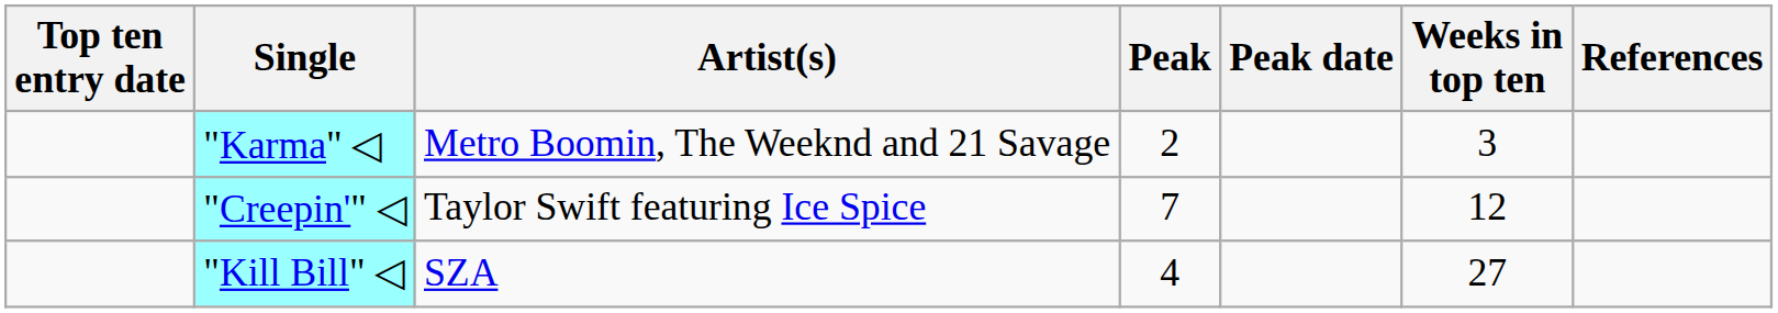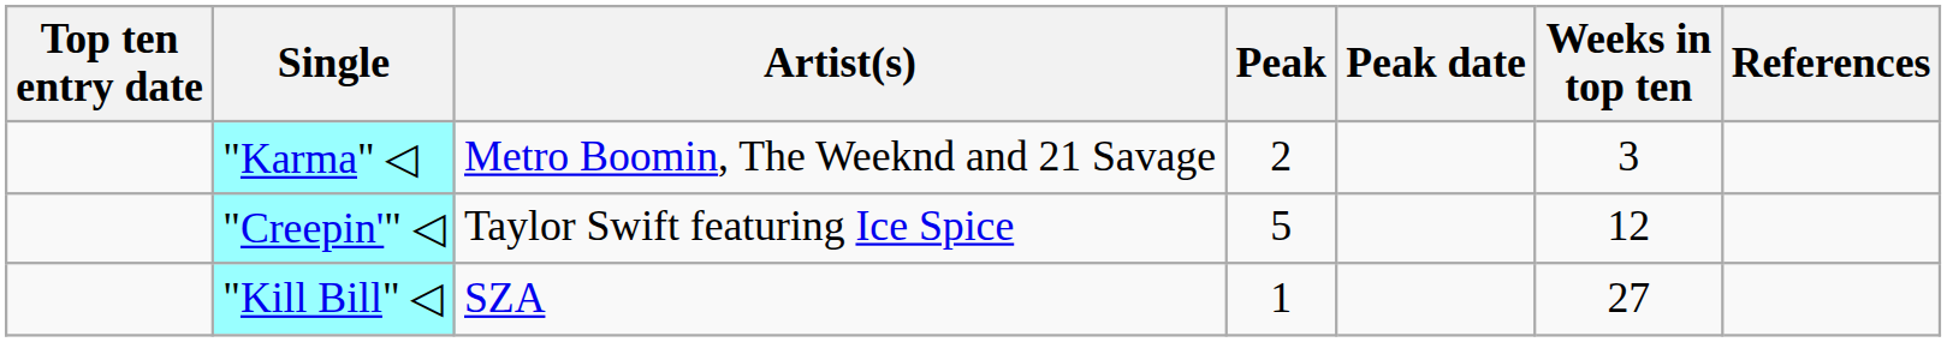 <table class="wikitable sortable">
 <tr>
 <th>Top ten<br>entry date</th>
 <th>Single</th>
 <th>Artist(s)</th>
 <th data-sort-type="number">Peak</th>
 <th>Peak date</th>
 <th data-sort-type="number">Weeks in<br>top ten</th>
 <th>References</th>
 </tr>
 <tr>
 <td></td>
 <td style="background:#9ff;">"<a href='#'>Karma</a>" ◁</td>
 <td><a href='#'>Metro Boomin</a>, The Weeknd and 21 Savage</td>
 <td style="text-align:center;">2</td>
 <td></td>
 <td style="text-align:center;">3</td>
 <td></td>
 </tr>
 <tr>
 <td></td>
 <td style="background:#9ff;">"<a href='#'>Creepin'</a>" ◁</td>
 <td>Taylor Swift featuring <a href='#'>Ice Spice</a></td>
-<td style="text-align:center;">7</td>
+<td style="text-align:center;">5</td>
 <td></td>
 <td style="text-align:center;">12</td>
 <td></td>
 </tr>
 <tr>
 <td></td>
 <td style="background:#9ff;">"<a href='#'>Kill Bill</a>" ◁</td>
 <td><a href='#'>SZA</a></td>
-<td style="text-align:center;">4</td>
+<td style="text-align:center;">1</td>
 <td></td>
 <td style="text-align:center;">27</td>
 <td></td>
 </tr>
 </table>
